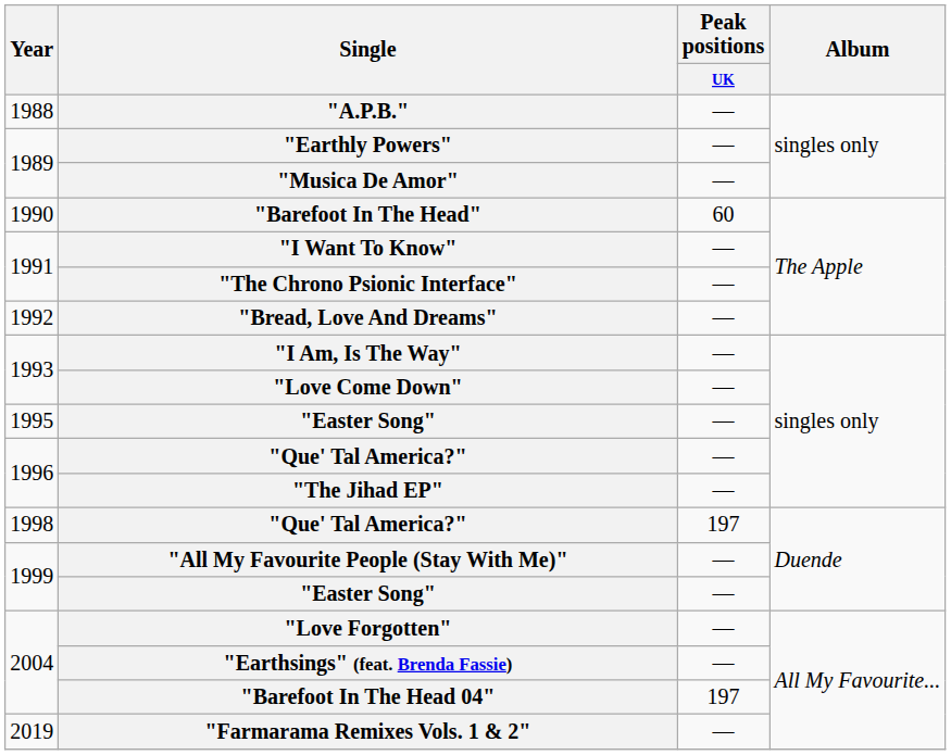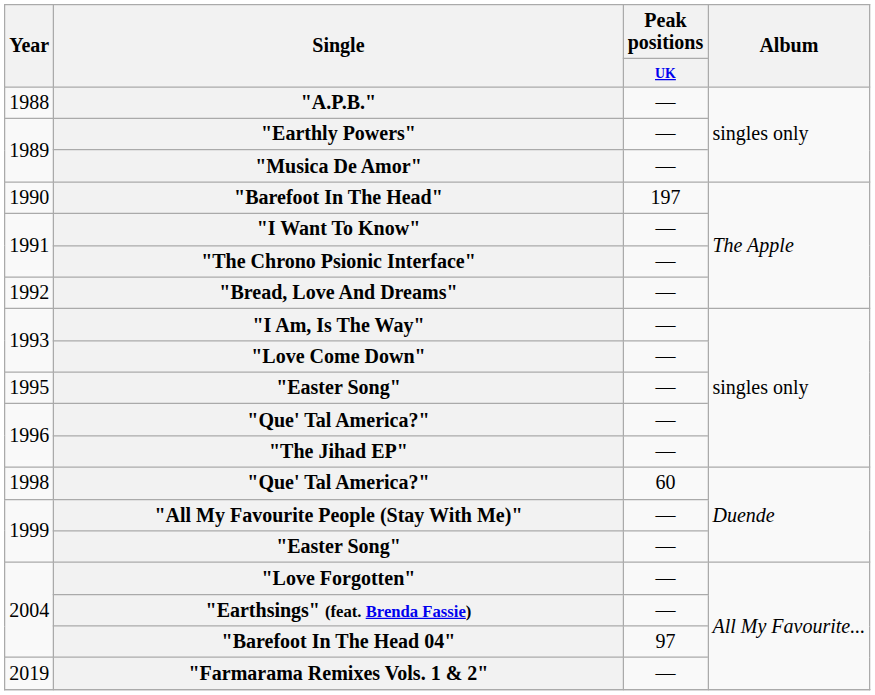 <table class="wikitable plainrowheaders" style="text-align:center;">
 <tr>
 <th rowspan="2">Year</th>
 <th rowspan="2" style="width:28em;">Single</th>
 <th colspan="1">Peak positions</th>
 <th rowspan="2">Album</th>
 </tr>
 <tr style="font-size:smaller;">
 <th width="35"><small><a href='#'>UK</a></small><br></th>
 </tr>
 <tr>
 <td rowspan="1">1988</td>
 <th scope="row">"A.P.B."</th>
 <td>—</td>
 <td align="left" rowspan="3">singles only</td>
 </tr>
 <tr>
 <td rowspan="2">1989</td>
 <th scope="row">"Earthly Powers"</th>
 <td>—</td>
 </tr>
 <tr>
 <th scope="row">"Musica De Amor"</th>
 <td>—</td>
 </tr>
 <tr>
 <td rowspan="1">1990</td>
 <th scope="row">"Barefoot In The Head"</th>
-<td>60</td>
+<td>197</td>
 <td align="left" rowspan="4"><em>The Apple</em></td>
 </tr>
 <tr>
 <td rowspan="2">1991</td>
 <th scope="row">"I Want To Know"</th>
 <td>—</td>
 </tr>
 <tr>
 <th scope="row">"The Chrono Psionic Interface"</th>
 <td>—</td>
 </tr>
 <tr>
 <td rowspan="1">1992</td>
 <th scope="row">"Bread, Love And Dreams"</th>
 <td>—</td>
 </tr>
 <tr>
 <td rowspan="2">1993</td>
 <th scope="row">"I Am, Is The Way"</th>
 <td>—</td>
 <td align="left" rowspan="5">singles only</td>
 </tr>
 <tr>
 <th scope="row">"Love Come Down"</th>
 <td>—</td>
 </tr>
 <tr>
 <td rowspan="1">1995</td>
 <th scope="row">"Easter Song"</th>
 <td>—</td>
 </tr>
 <tr>
 <td rowspan="2">1996</td>
 <th scope="row">"Que' Tal America?"</th>
 <td>—</td>
 </tr>
 <tr>
 <th scope="row">"The Jihad EP"</th>
 <td>—</td>
 </tr>
 <tr>
 <td rowspan="1">1998</td>
 <th scope="row">"Que' Tal America?"</th>
-<td>197</td>
+<td>60</td>
 <td align="left" rowspan="3"><em>Duende</em></td>
 </tr>
 <tr>
 <td rowspan="2">1999</td>
 <th scope="row">"All My Favourite People (Stay With Me)"</th>
 <td>—</td>
 </tr>
 <tr>
 <th scope="row">"Easter Song"</th>
 <td>—</td>
 </tr>
 <tr>
 <td rowspan="3">2004</td>
 <th scope="row">"Love Forgotten"</th>
 <td>—</td>
 <td align="left" rowspan="4"><em>All My Favourite...</em></td>
 </tr>
 <tr>
 <th scope="row">"Earthsings" <small>(feat. <a href='#'>Brenda Fassie</a>)</small></th>
 <td>—</td>
 </tr>
 <tr>
 <th scope="row">"Barefoot In The Head 04"</th>
-<td>197</td>
+<td>97</td>
 </tr>
 <tr>
 <td rowspan="1">2019</td>
 <th scope="row">"Farmarama Remixes Vols. 1 & 2"</th>
 <td>—</td>
 </tr>
 <tr>
 </tr>
 </table>
